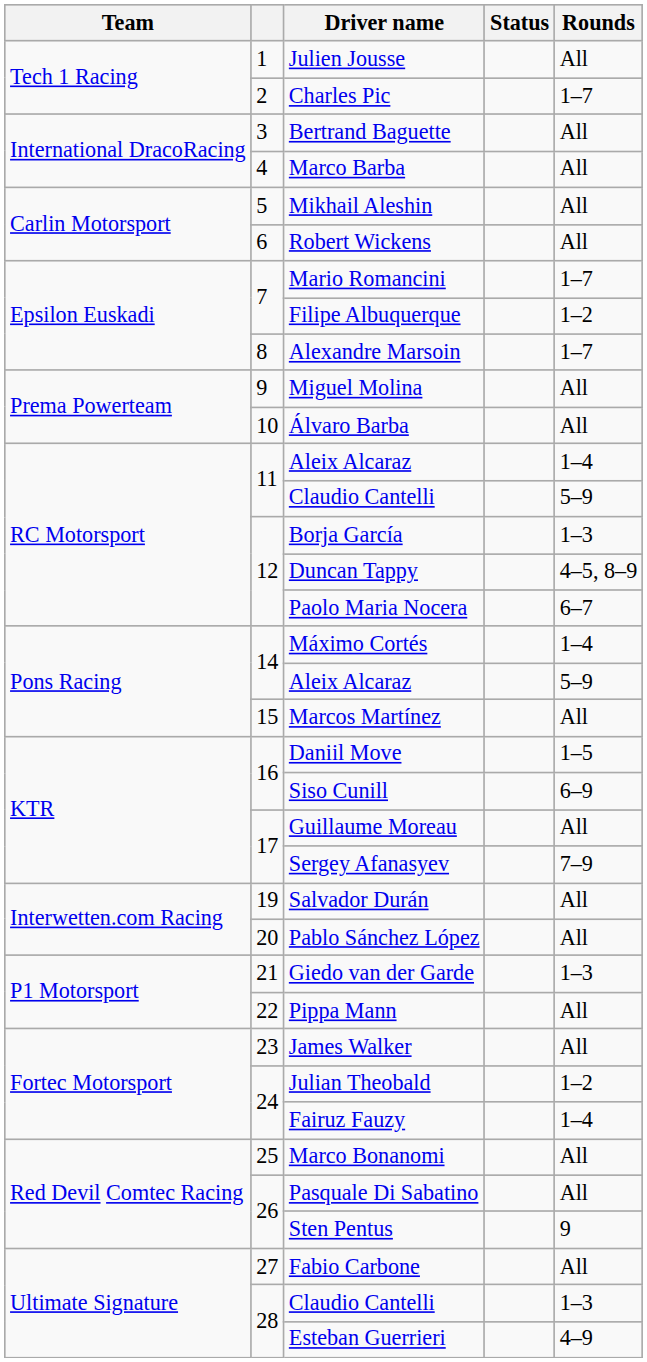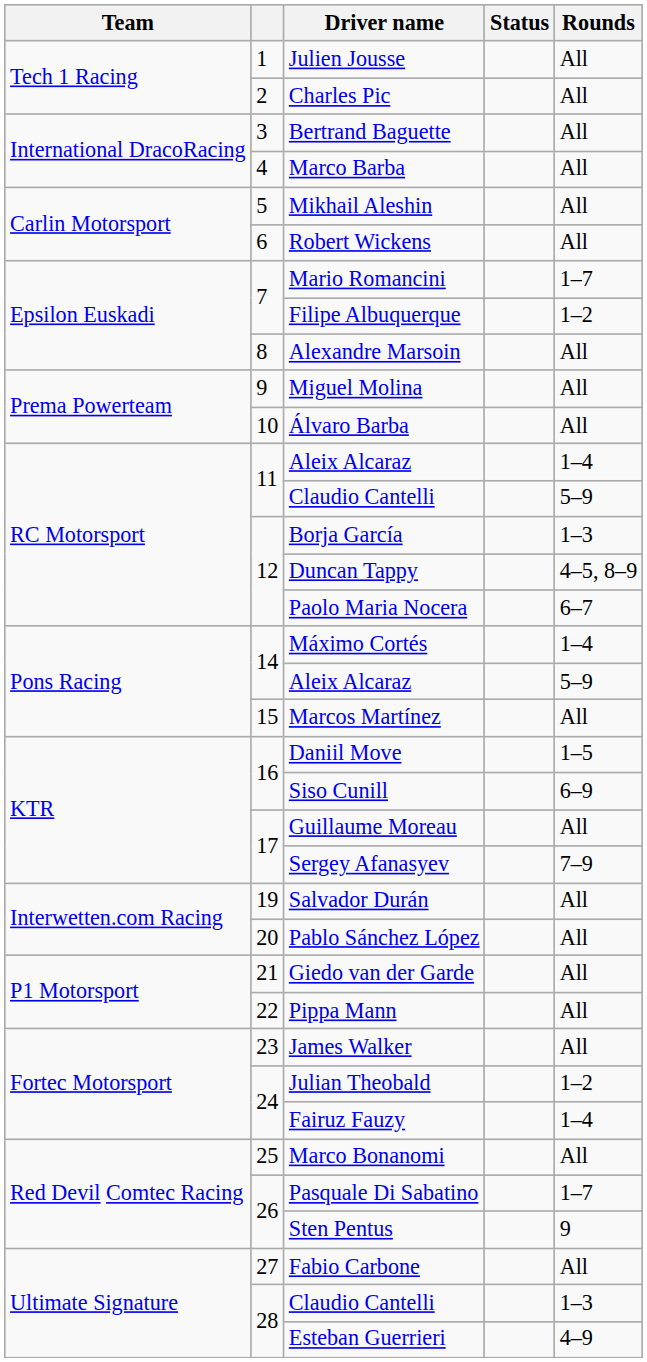 <table class="wikitable" style="font-size: 85%;">
 <tr>
 <th>Team</th>
 <th></th>
 <th>Driver name</th>
 <th>Status</th>
 <th>Rounds</th>
 </tr>
 <tr>
 <td rowspan=2> <a href='#'>Tech 1 Racing</a></td>
 <td>1</td>
 <td> <a href='#'>Julien Jousse</a></td>
 <td></td>
 <td>All</td>
 </tr>
 <tr>
 <td>2</td>
 <td> <a href='#'>Charles Pic</a></td>
 <td style="text-align:center;"></td>
-<td>1–7</td>
+<td>All</td>
 </tr>
 <tr>
 <td rowspan=2> <a href='#'>International DracoRacing</a></td>
 <td>3</td>
 <td> <a href='#'>Bertrand Baguette</a></td>
 <td></td>
 <td>All</td>
 </tr>
 <tr>
 <td>4</td>
 <td> <a href='#'>Marco Barba</a></td>
 <td></td>
 <td>All</td>
 </tr>
 <tr>
 <td rowspan=2> <a href='#'>Carlin Motorsport</a></td>
 <td>5</td>
 <td> <a href='#'>Mikhail Aleshin</a></td>
 <td></td>
 <td>All</td>
 </tr>
 <tr>
 <td>6</td>
 <td> <a href='#'>Robert Wickens</a></td>
 <td></td>
 <td>All</td>
 </tr>
 <tr>
 <td rowspan=3> <a href='#'>Epsilon Euskadi</a></td>
 <td rowspan=2>7</td>
 <td> <a href='#'>Mario Romancini</a></td>
 <td style="text-align:center;"></td>
 <td>1–7</td>
 </tr>
 <tr>
 <td> <a href='#'>Filipe Albuquerque</a></td>
 <td></td>
 <td>1–2</td>
 </tr>
 <tr>
 <td>8</td>
 <td> <a href='#'>Alexandre Marsoin</a></td>
 <td style="text-align:center;"></td>
-<td>1–7</td>
+<td>All</td>
 </tr>
 <tr>
 <td rowspan=2> <a href='#'>Prema Powerteam</a></td>
 <td>9</td>
 <td> <a href='#'>Miguel Molina</a></td>
 <td></td>
 <td>All</td>
 </tr>
 <tr>
 <td>10</td>
 <td> <a href='#'>Álvaro Barba</a></td>
 <td></td>
 <td>All</td>
 </tr>
 <tr>
 <td rowspan=5> <a href='#'>RC Motorsport</a></td>
 <td rowspan=2>11</td>
 <td> <a href='#'>Aleix Alcaraz</a></td>
 <td style="text-align:center;"></td>
 <td>1–4</td>
 </tr>
 <tr>
 <td> <a href='#'>Claudio Cantelli</a></td>
 <td style="text-align:center;"></td>
 <td>5–9</td>
 </tr>
 <tr>
 <td rowspan=3>12</td>
 <td> <a href='#'>Borja García</a></td>
 <td></td>
 <td>1–3</td>
 </tr>
 <tr>
 <td> <a href='#'>Duncan Tappy</a></td>
 <td style="text-align:center;"></td>
 <td>4–5, 8–9</td>
 </tr>
 <tr>
 <td> <a href='#'>Paolo Maria Nocera</a></td>
 <td style="text-align:center;"></td>
 <td>6–7</td>
 </tr>
 <tr>
 <td rowspan=3> <a href='#'>Pons Racing</a></td>
 <td rowspan=2>14</td>
 <td> <a href='#'>Máximo Cortés</a></td>
 <td style="text-align:center;"></td>
 <td>1–4</td>
 </tr>
 <tr>
 <td> <a href='#'>Aleix Alcaraz</a></td>
 <td style="text-align:center;"></td>
 <td>5–9</td>
 </tr>
 <tr>
 <td>15</td>
 <td> <a href='#'>Marcos Martínez</a></td>
 <td></td>
 <td>All</td>
 </tr>
 <tr>
 <td rowspan=4> <a href='#'>KTR</a></td>
 <td rowspan=2>16</td>
 <td> <a href='#'>Daniil Move</a></td>
 <td></td>
 <td>1–5</td>
 </tr>
 <tr>
 <td> <a href='#'>Siso Cunill</a></td>
 <td style="text-align:center;"></td>
 <td>6–9</td>
 </tr>
 <tr>
 <td rowspan=2>17</td>
 <td> <a href='#'>Guillaume Moreau</a></td>
 <td></td>
 <td>All</td>
 </tr>
 <tr>
 <td> <a href='#'>Sergey Afanasyev</a></td>
 <td style="text-align:center;"></td>
 <td>7–9</td>
 </tr>
 <tr>
 <td rowspan=2> <a href='#'>Interwetten.com Racing</a></td>
 <td>19</td>
 <td> <a href='#'>Salvador Durán</a></td>
 <td></td>
 <td>All</td>
 </tr>
 <tr>
 <td>20</td>
 <td> <a href='#'>Pablo Sánchez López</a></td>
 <td style="text-align:center;"></td>
 <td>All</td>
 </tr>
 <tr>
 <td rowspan=2> <a href='#'>P1 Motorsport</a></td>
 <td>21</td>
 <td> <a href='#'>Giedo van der Garde</a></td>
 <td></td>
-<td>1–3</td>
+<td>All</td>
 </tr>
 <tr>
 <td>22</td>
 <td> <a href='#'>Pippa Mann</a></td>
 <td></td>
 <td>All</td>
 </tr>
 <tr>
 <td rowspan=3> <a href='#'>Fortec Motorsport</a></td>
 <td>23</td>
 <td> <a href='#'>James Walker</a></td>
 <td></td>
 <td>All</td>
 </tr>
 <tr>
 <td rowspan=2>24</td>
 <td> <a href='#'>Julian Theobald</a></td>
 <td></td>
 <td>1–2</td>
 </tr>
 <tr>
 <td> <a href='#'>Fairuz Fauzy</a></td>
 <td></td>
 <td>1–4</td>
 </tr>
 <tr>
 <td rowspan=3> <a href='#'>Red Devil</a> <a href='#'>Comtec Racing</a></td>
 <td>25</td>
 <td> <a href='#'>Marco Bonanomi</a></td>
 <td></td>
 <td>All</td>
 </tr>
 <tr>
 <td rowspan=2>26</td>
 <td> <a href='#'>Pasquale Di Sabatino</a></td>
 <td></td>
-<td>All</td>
+<td>1–7</td>
 </tr>
 <tr>
 <td> <a href='#'>Sten Pentus</a></td>
 <td style="text-align:center;"></td>
 <td>9</td>
 </tr>
 <tr>
 <td rowspan=3> <a href='#'>Ultimate Signature</a></td>
 <td>27</td>
 <td> <a href='#'>Fabio Carbone</a></td>
 <td></td>
 <td>All</td>
 </tr>
 <tr>
 <td rowspan=2>28</td>
 <td> <a href='#'>Claudio Cantelli</a></td>
 <td style="text-align:center;"></td>
 <td>1–3</td>
 </tr>
 <tr>
 <td> <a href='#'>Esteban Guerrieri</a></td>
 <td></td>
 <td>4–9</td>
 </tr>
 </table>
